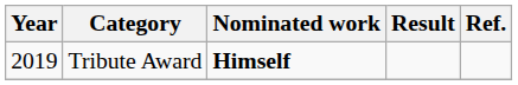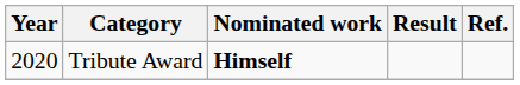 <table class="wikitable sortable">
 <tr>
 <th>Year</th>
 <th>Category</th>
 <th>Nominated work</th>
 <th>Result</th>
 <th>Ref.</th>
 </tr>
 <tr>
-<td>2019</td>
+<td>2020</td>
 <td>Tribute Award</td>
 <td><strong>Himself</strong></td>
 <td></td>
 <td></td>
 </tr>
 <tr>
 </tr>
 </table>
